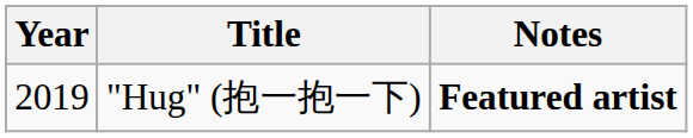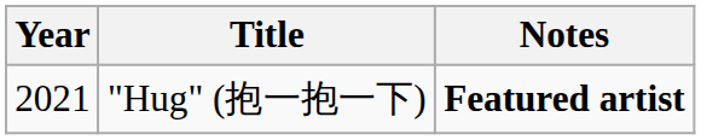 <table class="wikitable sortable">
 <tr>
 <th>Year</th>
 <th>Title</th>
 <th class="unsortable">Notes</th>
 </tr>
 <tr>
-<td>2019</td>
+<td>2021</td>
 <td>"Hug" (抱一抱一下)</td>
 <td><strong>Featured artist</strong></td>
 </tr>
 </table>
